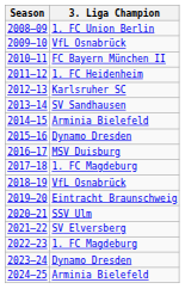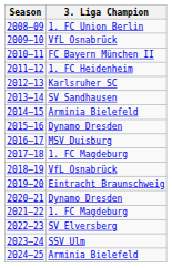 <table class="wikitable float-right">
 <tr>
 <th>Season</th>
 <th>3. Liga Champion</th>
 </tr>
 <tr>
 <td><a href='#'>2008–09</a></td>
 <td><a href='#'>1. FC Union Berlin</a></td>
 </tr>
 <tr>
 <td><a href='#'>2009–10</a></td>
 <td><a href='#'>VfL Osnabrück</a></td>
 </tr>
 <tr>
 <td><a href='#'>2010–11</a></td>
 <td><a href='#'>FC Bayern München II</a></td>
 </tr>
 <tr>
 <td><a href='#'>2011–12</a></td>
 <td><a href='#'>1. FC Heidenheim</a></td>
 </tr>
 <tr>
 <td><a href='#'>2012–13</a></td>
 <td><a href='#'>Karlsruher SC</a></td>
 </tr>
 <tr>
 <td><a href='#'>2013–14</a></td>
 <td><a href='#'>SV Sandhausen</a></td>
 </tr>
 <tr>
 <td><a href='#'>2014–15</a></td>
 <td><a href='#'>Arminia Bielefeld</a></td>
 </tr>
 <tr>
 <td><a href='#'>2015–16</a></td>
 <td><a href='#'>Dynamo Dresden</a></td>
 </tr>
 <tr>
 <td><a href='#'>2016–17</a></td>
 <td><a href='#'>MSV Duisburg</a></td>
 </tr>
 <tr>
 <td><a href='#'>2017–18</a></td>
 <td><a href='#'>1. FC Magdeburg</a></td>
 </tr>
 <tr>
 <td><a href='#'>2018–19</a></td>
 <td><a href='#'>VfL Osnabrück</a></td>
 </tr>
 <tr>
 <td><a href='#'>2019–20</a></td>
 <td><a href='#'>Eintracht Braunschweig</a></td>
 </tr>
 <tr>
 <td><a href='#'>2020–21</a></td>
-<td><a href='#'>SSV Ulm</a></td>
+<td><a href='#'>Dynamo Dresden</a></td>
 </tr>
 <tr>
 <td><a href='#'>2021–22</a></td>
+<td><a href='#'>1. FC Magdeburg</a></td>
+</tr>
+<tr>
+<td><a href='#'>2022–23</a></td>
 <td><a href='#'>SV Elversberg</a></td>
 </tr>
 <tr>
-<td><a href='#'>2022–23</a></td>
-<td><a href='#'>1. FC Magdeburg</a></td>
-</tr>
-<tr>
 <td><a href='#'>2023–24</a></td>
-<td><a href='#'>Dynamo Dresden</a></td>
+<td><a href='#'>SSV Ulm</a></td>
 </tr>
 <tr>
 <td><a href='#'>2024–25</a></td>
 <td><a href='#'>Arminia Bielefeld</a></td>
 </tr>
 </table>
